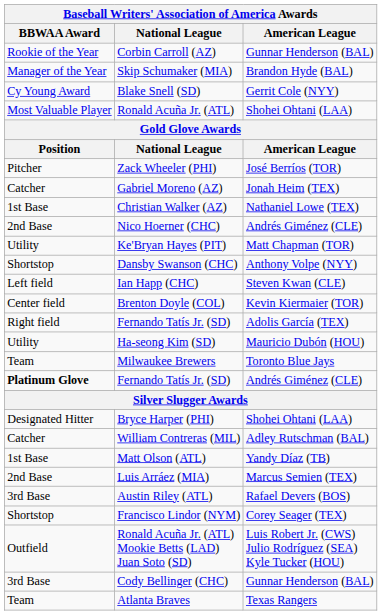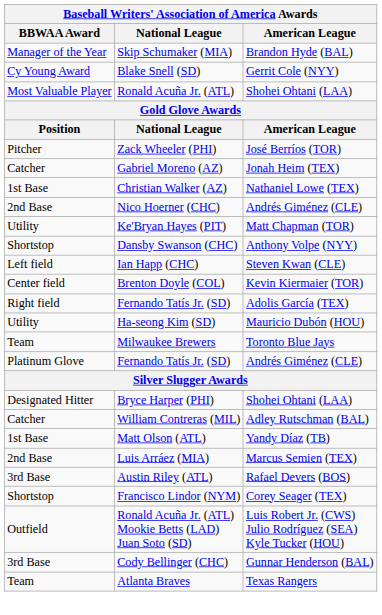 <table class="wikitable">
 <tr>
 <th colspan="3"><a href='#'>Baseball Writers' Association of America</a> Awards</th>
 </tr>
 <tr>
 <th>BBWAA Award</th>
 <th>National League</th>
 <th>American League</th>
-</tr>
-<tr>
-<td><a href='#'>Rookie of the Year</a></td>
-<td><a href='#'>Corbin Carroll</a> (<a href='#'>AZ</a>)</td>
-<td><a href='#'>Gunnar Henderson</a> (<a href='#'>BAL</a>)</td>
 </tr>
 <tr>
 <td><a href='#'>Manager of the Year</a></td>
 <td><a href='#'>Skip Schumaker</a> (<a href='#'>MIA</a>)</td>
 <td><a href='#'>Brandon Hyde</a> (<a href='#'>BAL</a>)</td>
 </tr>
 <tr>
 <td><a href='#'>Cy Young Award</a></td>
 <td><a href='#'>Blake Snell</a> (<a href='#'>SD</a>)</td>
 <td><a href='#'>Gerrit Cole</a> (<a href='#'>NYY</a>)</td>
 </tr>
 <tr>
 <td><a href='#'>Most Valuable Player</a></td>
 <td><a href='#'>Ronald Acuña Jr.</a> (<a href='#'>ATL</a>)</td>
 <td><a href='#'>Shohei Ohtani</a> (<a href='#'>LAA</a>)</td>
 </tr>
 <tr>
 <th colspan="3"><a href='#'>Gold Glove Awards</a></th>
 </tr>
 <tr>
 <th>Position</th>
 <th>National League</th>
 <th>American League</th>
 </tr>
 <tr>
 <td>Pitcher</td>
 <td><a href='#'>Zack Wheeler</a> (<a href='#'>PHI</a>)</td>
 <td><a href='#'>José Berríos</a> (<a href='#'>TOR</a>)</td>
 </tr>
 <tr>
 <td>Catcher</td>
 <td><a href='#'>Gabriel Moreno</a> (<a href='#'>AZ</a>)</td>
 <td><a href='#'>Jonah Heim</a> (<a href='#'>TEX</a>)</td>
 </tr>
 <tr>
 <td>1st Base</td>
 <td><a href='#'>Christian Walker</a> (<a href='#'>AZ</a>)</td>
 <td><a href='#'>Nathaniel Lowe</a> (<a href='#'>TEX</a>)</td>
 </tr>
 <tr>
 <td>2nd Base</td>
 <td><a href='#'>Nico Hoerner</a> (<a href='#'>CHC</a>)</td>
 <td><a href='#'>Andrés Giménez</a> (<a href='#'>CLE</a>)</td>
 </tr>
 <tr>
 <td>Utility</td>
 <td><a href='#'>Ke'Bryan Hayes</a> (<a href='#'>PIT</a>)</td>
 <td><a href='#'>Matt Chapman</a> (<a href='#'>TOR</a>)</td>
 </tr>
 <tr>
 <td>Shortstop</td>
 <td><a href='#'>Dansby Swanson</a> (<a href='#'>CHC</a>)</td>
 <td><a href='#'>Anthony Volpe</a> (<a href='#'>NYY</a>)</td>
 </tr>
 <tr>
 <td>Left field</td>
 <td><a href='#'>Ian Happ</a> (<a href='#'>CHC</a>)</td>
 <td><a href='#'>Steven Kwan</a> (<a href='#'>CLE</a>)</td>
 </tr>
 <tr>
 <td>Center field</td>
 <td><a href='#'>Brenton Doyle</a> (<a href='#'>COL</a>)</td>
 <td><a href='#'>Kevin Kiermaier</a> (<a href='#'>TOR</a>)</td>
 </tr>
 <tr>
 <td>Right field</td>
 <td><a href='#'>Fernando Tatís Jr.</a> (<a href='#'>SD</a>)</td>
 <td><a href='#'>Adolis García</a> (<a href='#'>TEX</a>)</td>
 </tr>
 <tr>
 <td>Utility</td>
 <td><a href='#'>Ha-seong Kim</a> (<a href='#'>SD</a>)</td>
 <td><a href='#'>Mauricio Dubón</a> (<a href='#'>HOU</a>)</td>
 </tr>
 <tr>
 <td>Team</td>
 <td><a href='#'>Milwaukee Brewers</a></td>
 <td><a href='#'>Toronto Blue Jays</a></td>
 </tr>
 <tr>
-<td><strong>Platinum Glove</strong></td>
+<td>Platinum Glove</td>
 <td><a href='#'>Fernando Tatís Jr.</a> (<a href='#'>SD</a>)</td>
 <td><a href='#'>Andrés Giménez</a> (<a href='#'>CLE</a>)</td>
 </tr>
 <tr>
 <th colspan="3"><a href='#'>Silver Slugger Awards</a></th>
 </tr>
 <tr>
 <td>Designated Hitter</td>
 <td><a href='#'>Bryce Harper</a> (<a href='#'>PHI</a>)</td>
 <td><a href='#'>Shohei Ohtani</a> (<a href='#'>LAA</a>)</td>
 </tr>
 <tr>
 <td>Catcher</td>
 <td><a href='#'>William Contreras</a> (<a href='#'>MIL</a>)</td>
 <td><a href='#'>Adley Rutschman</a> (<a href='#'>BAL</a>)</td>
 </tr>
 <tr>
 <td>1st Base</td>
 <td><a href='#'>Matt Olson</a> (<a href='#'>ATL</a>)</td>
 <td><a href='#'>Yandy Díaz</a> (<a href='#'>TB</a>)</td>
 </tr>
 <tr>
 <td>2nd Base</td>
 <td><a href='#'>Luis Arráez</a> (<a href='#'>MIA</a>)</td>
 <td><a href='#'>Marcus Semien</a> (<a href='#'>TEX</a>)</td>
 </tr>
 <tr>
 <td>3rd Base</td>
 <td><a href='#'>Austin Riley</a> (<a href='#'>ATL</a>)</td>
 <td><a href='#'>Rafael Devers</a> (<a href='#'>BOS</a>)</td>
 </tr>
 <tr>
 <td>Shortstop</td>
 <td><a href='#'>Francisco Lindor</a> (<a href='#'>NYM</a>)</td>
 <td><a href='#'>Corey Seager</a> (<a href='#'>TEX</a>)</td>
 </tr>
 <tr>
 <td>Outfield</td>
 <td><a href='#'>Ronald Acuña Jr.</a> (<a href='#'>ATL</a>)<br><a href='#'>Mookie Betts</a> (<a href='#'>LAD</a>)<br><a href='#'>Juan Soto</a> (<a href='#'>SD</a>)</td>
 <td><a href='#'>Luis Robert Jr.</a> (<a href='#'>CWS</a>)<br><a href='#'>Julio Rodríguez</a> (<a href='#'>SEA</a>)<br><a href='#'>Kyle Tucker</a> (<a href='#'>HOU</a>)</td>
 </tr>
 <tr>
 <td>3rd Base</td>
 <td><a href='#'>Cody Bellinger</a> (<a href='#'>CHC</a>)</td>
 <td><a href='#'>Gunnar Henderson</a> (<a href='#'>BAL</a>)</td>
 </tr>
 <tr>
 <td>Team</td>
 <td><a href='#'>Atlanta Braves</a></td>
 <td><a href='#'>Texas Rangers</a></td>
 </tr>
 </table>
